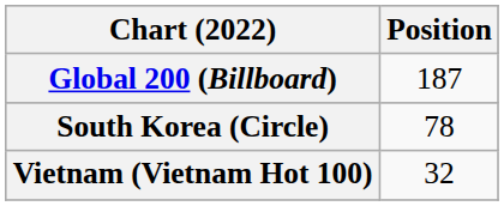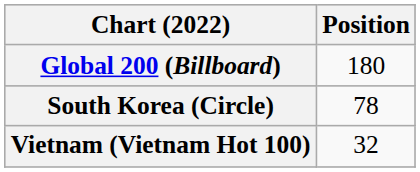 <table class="wikitable sortable plainrowheaders" style="text-align:center">
 <tr>
 <th scope="col">Chart (2022)</th>
 <th scope="col">Position</th>
 </tr>
 <tr>
 <th scope="row"><a href='#'>Global 200</a> (<em>Billboard</em>)</th>
-<td>187</td>
+<td>180</td>
 </tr>
 <tr>
 <th scope="row">South Korea (Circle)</th>
 <td>78</td>
 </tr>
 <tr>
 <th scope="row">Vietnam (Vietnam Hot 100)</th>
 <td>32</td>
 </tr>
 </table>
